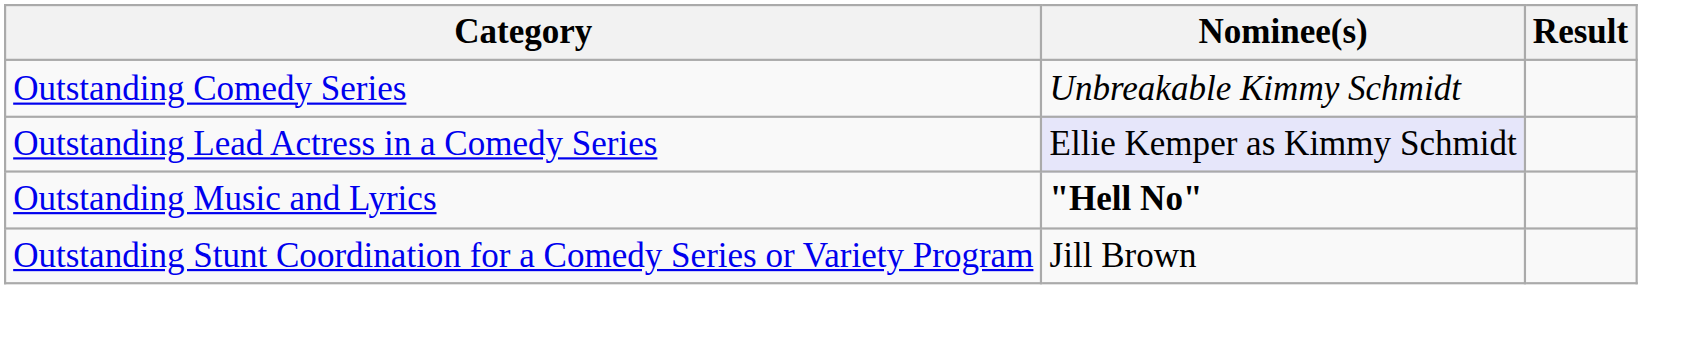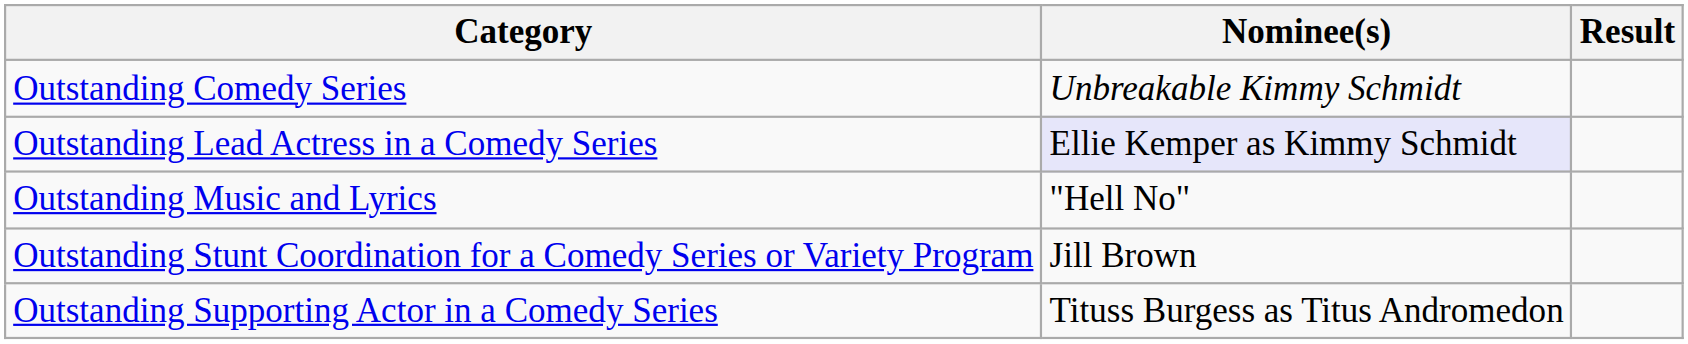 <table class="wikitable">
 <tr>
 <th>Category</th>
 <th>Nominee(s)</th>
 <th>Result</th>
 </tr>
 <tr>
 <td><a href='#'>Outstanding Comedy Series</a></td>
 <td><em>Unbreakable Kimmy Schmidt</em></td>
 <td></td>
 </tr>
 <tr>
 <td><a href='#'>Outstanding Lead Actress in a Comedy Series</a></td>
 <td style="background: lavender;">Ellie Kemper as Kimmy Schmidt</td>
 <td></td>
 </tr>
 <tr>
 <td><a href='#'>Outstanding Music and Lyrics</a></td>
-<td><strong>"Hell No"</strong></td>
+<td>"Hell No"</td>
 <td></td>
 </tr>
 <tr>
 <td><a href='#'>Outstanding Stunt Coordination for a Comedy Series or Variety Program</a></td>
 <td>Jill Brown</td>
 <td></td>
 </tr>
+<tr>
+<td><a href='#'>Outstanding Supporting Actor in a Comedy Series</a></td>
+<td>Tituss Burgess as Titus Andromedon</td>
+<td></td>
+</tr>
 </table>
